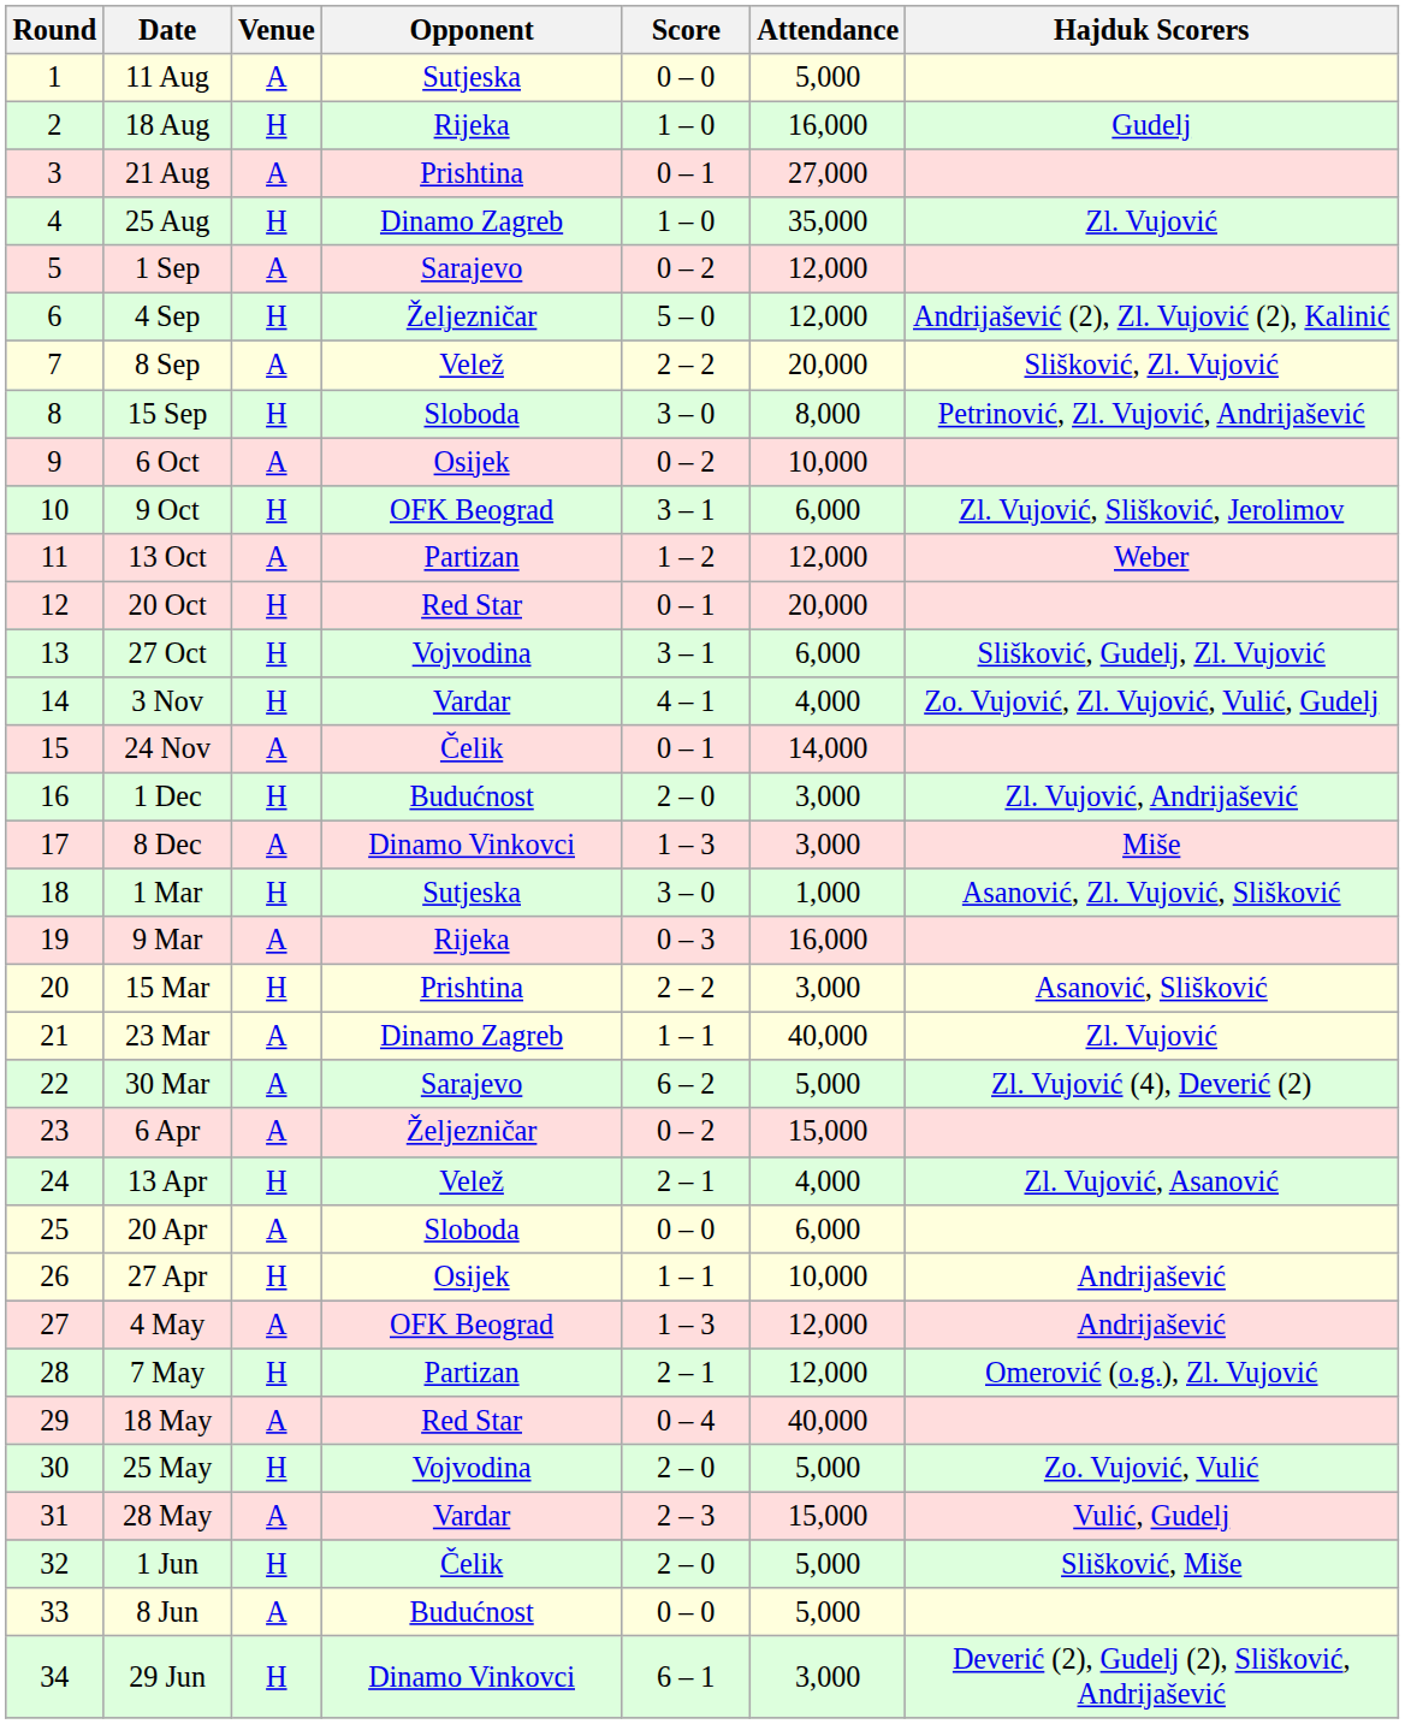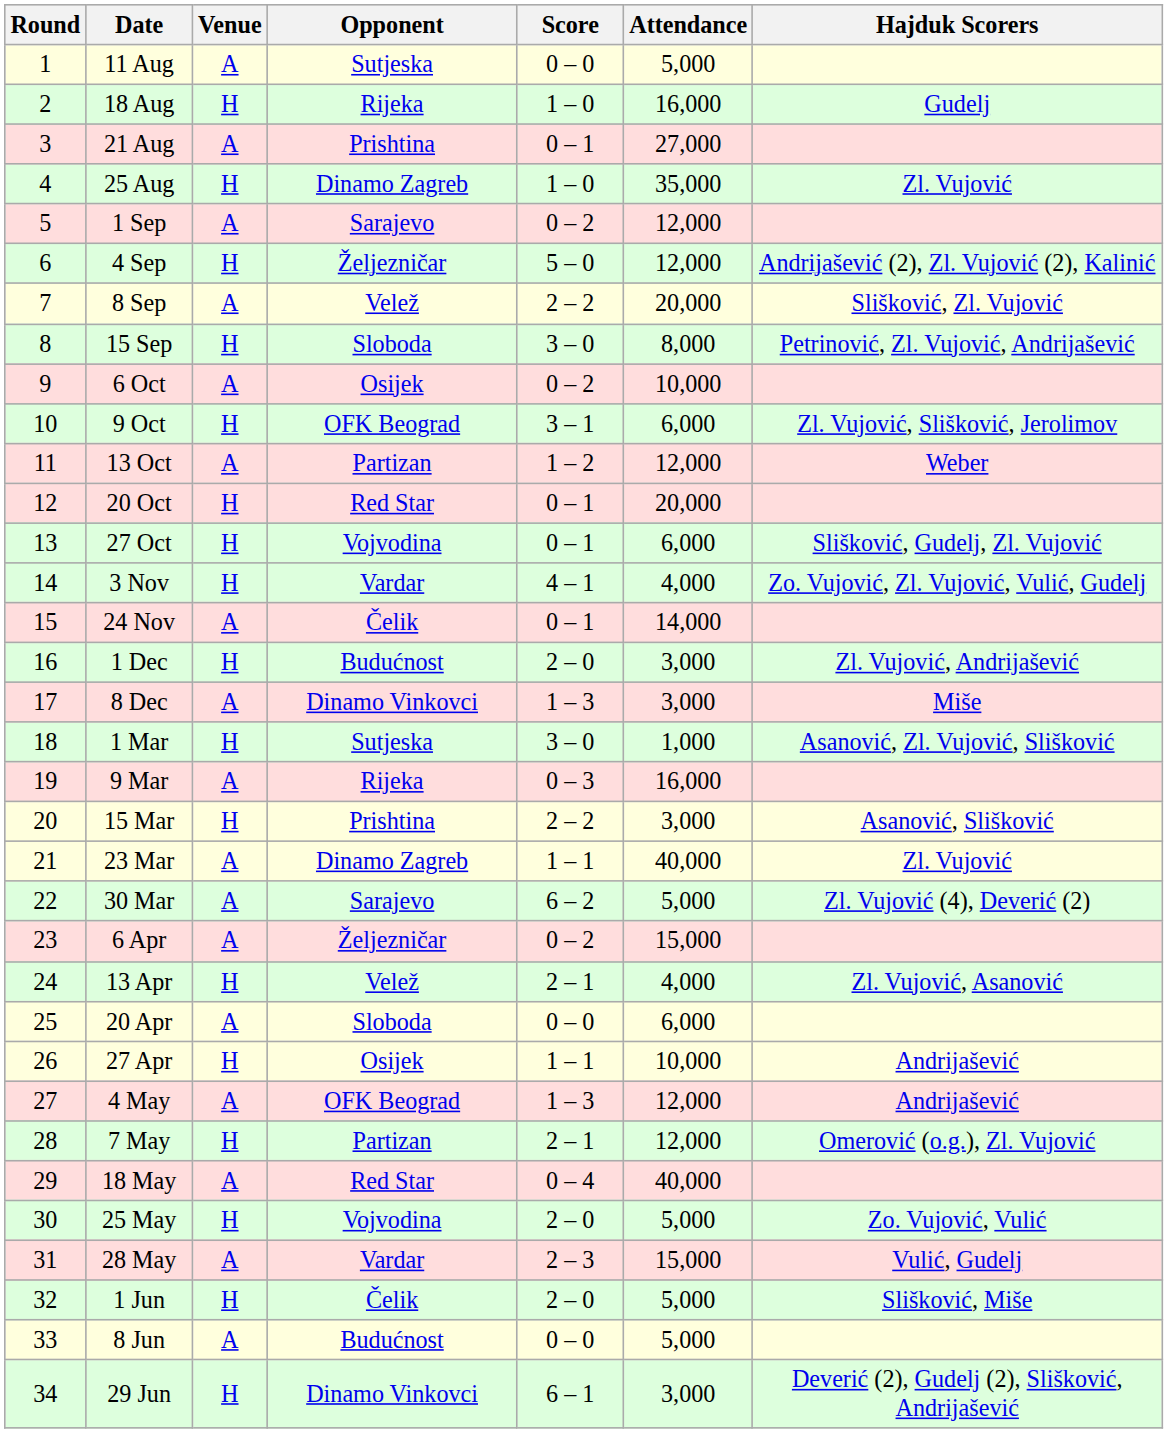 <table class="wikitable sortable" style="text-align: center; font-size:95%;">
 <tr>
 <th width="30">Round</th>
 <th width="60">Date</th>
 <th width="20">Venue</th>
 <th width="150">Opponent</th>
 <th width="60">Score</th>
 <th width="60">Attendance</th>
 <th width="250">Hajduk Scorers</th>
 </tr>
 <tr bgcolor="#ffffdd">
 <td>1</td>
 <td>11 Aug</td>
 <td><a href='#'>A</a></td>
 <td><a href='#'>Sutjeska</a></td>
 <td>0 – 0</td>
 <td>5,000</td>
 <td></td>
 </tr>
 <tr bgcolor="#ddffdd">
 <td>2</td>
 <td>18 Aug</td>
 <td><a href='#'>H</a></td>
 <td><a href='#'>Rijeka</a></td>
 <td>1 – 0</td>
 <td>16,000</td>
 <td><a href='#'>Gudelj</a></td>
 </tr>
 <tr bgcolor="#ffdddd">
 <td>3</td>
 <td>21 Aug</td>
 <td><a href='#'>A</a></td>
 <td><a href='#'>Prishtina</a></td>
 <td>0 – 1</td>
 <td>27,000</td>
 <td></td>
 </tr>
 <tr bgcolor="#ddffdd">
 <td>4</td>
 <td>25 Aug</td>
 <td><a href='#'>H</a></td>
 <td><a href='#'>Dinamo Zagreb</a></td>
 <td>1 – 0</td>
 <td>35,000</td>
 <td><a href='#'>Zl. Vujović</a></td>
 </tr>
 <tr bgcolor="#ffdddd">
 <td>5</td>
 <td>1 Sep</td>
 <td><a href='#'>A</a></td>
 <td><a href='#'>Sarajevo</a></td>
 <td>0 – 2</td>
 <td>12,000</td>
 <td></td>
 </tr>
 <tr bgcolor="#ddffdd">
 <td>6</td>
 <td>4 Sep</td>
 <td><a href='#'>H</a></td>
 <td><a href='#'>Željezničar</a></td>
 <td>5 – 0</td>
 <td>12,000</td>
 <td><a href='#'>Andrijašević</a> (2), <a href='#'>Zl. Vujović</a> (2), <a href='#'>Kalinić</a></td>
 </tr>
 <tr bgcolor="#ffffdd">
 <td>7</td>
 <td>8 Sep</td>
 <td><a href='#'>A</a></td>
 <td><a href='#'>Velež</a></td>
 <td>2 – 2</td>
 <td>20,000</td>
 <td><a href='#'>Slišković</a>, <a href='#'>Zl. Vujović</a></td>
 </tr>
 <tr bgcolor="#ddffdd">
 <td>8</td>
 <td>15 Sep</td>
 <td><a href='#'>H</a></td>
 <td><a href='#'>Sloboda</a></td>
 <td>3 – 0</td>
 <td>8,000</td>
 <td><a href='#'>Petrinović</a>, <a href='#'>Zl. Vujović</a>, <a href='#'>Andrijašević</a></td>
 </tr>
 <tr bgcolor="#ffdddd">
 <td>9</td>
 <td>6 Oct</td>
 <td><a href='#'>A</a></td>
 <td><a href='#'>Osijek</a></td>
 <td>0 – 2</td>
 <td>10,000</td>
 <td></td>
 </tr>
 <tr bgcolor="#ddffdd">
 <td>10</td>
 <td>9 Oct</td>
 <td><a href='#'>H</a></td>
 <td><a href='#'>OFK Beograd</a></td>
 <td>3 – 1</td>
 <td>6,000</td>
 <td><a href='#'>Zl. Vujović</a>, <a href='#'>Slišković</a>, <a href='#'>Jerolimov</a></td>
 </tr>
 <tr bgcolor="#ffdddd">
 <td>11</td>
 <td>13 Oct</td>
 <td><a href='#'>A</a></td>
 <td><a href='#'>Partizan</a></td>
 <td>1 – 2</td>
 <td>12,000</td>
 <td><a href='#'>Weber</a></td>
 </tr>
 <tr bgcolor="#ffdddd">
 <td>12</td>
 <td>20 Oct</td>
 <td><a href='#'>H</a></td>
 <td><a href='#'>Red Star</a></td>
 <td>0 – 1</td>
 <td>20,000</td>
 <td></td>
 </tr>
 <tr bgcolor="#ddffdd">
 <td>13</td>
 <td>27 Oct</td>
 <td><a href='#'>H</a></td>
 <td><a href='#'>Vojvodina</a></td>
-<td>3 – 1</td>
+<td>0 – 1</td>
 <td>6,000</td>
 <td><a href='#'>Slišković</a>, <a href='#'>Gudelj</a>, <a href='#'>Zl. Vujović</a></td>
 </tr>
 <tr bgcolor="#ddffdd">
 <td>14</td>
 <td>3 Nov</td>
 <td><a href='#'>H</a></td>
 <td><a href='#'>Vardar</a></td>
 <td>4 – 1</td>
 <td>4,000</td>
 <td><a href='#'>Zo. Vujović</a>, <a href='#'>Zl. Vujović</a>, <a href='#'>Vulić</a>, <a href='#'>Gudelj</a></td>
 </tr>
 <tr bgcolor="#ffdddd">
 <td>15</td>
 <td>24 Nov</td>
 <td><a href='#'>A</a></td>
 <td><a href='#'>Čelik</a></td>
 <td>0 – 1</td>
 <td>14,000</td>
 <td></td>
 </tr>
 <tr bgcolor="#ddffdd">
 <td>16</td>
 <td>1 Dec</td>
 <td><a href='#'>H</a></td>
 <td><a href='#'>Budućnost</a></td>
 <td>2 – 0</td>
 <td>3,000</td>
 <td><a href='#'>Zl. Vujović</a>, <a href='#'>Andrijašević</a></td>
 </tr>
 <tr bgcolor="#ffdddd">
 <td>17</td>
 <td>8 Dec</td>
 <td><a href='#'>A</a></td>
 <td><a href='#'>Dinamo Vinkovci</a></td>
 <td>1 – 3</td>
 <td>3,000</td>
 <td><a href='#'>Miše</a></td>
 </tr>
 <tr bgcolor="#ddffdd">
 <td>18</td>
 <td>1 Mar</td>
 <td><a href='#'>H</a></td>
 <td><a href='#'>Sutjeska</a></td>
 <td>3 – 0</td>
 <td>1,000</td>
 <td><a href='#'>Asanović</a>, <a href='#'>Zl. Vujović</a>, <a href='#'>Slišković</a></td>
 </tr>
 <tr bgcolor="#ffdddd">
 <td>19</td>
 <td>9 Mar</td>
 <td><a href='#'>A</a></td>
 <td><a href='#'>Rijeka</a></td>
 <td>0 – 3</td>
 <td>16,000</td>
 <td></td>
 </tr>
 <tr bgcolor="#ffffdd">
 <td>20</td>
 <td>15 Mar</td>
 <td><a href='#'>H</a></td>
 <td><a href='#'>Prishtina</a></td>
 <td>2 – 2</td>
 <td>3,000</td>
 <td><a href='#'>Asanović</a>, <a href='#'>Slišković</a></td>
 </tr>
 <tr bgcolor="#ffffdd">
 <td>21</td>
 <td>23 Mar</td>
 <td><a href='#'>A</a></td>
 <td><a href='#'>Dinamo Zagreb</a></td>
 <td>1 – 1</td>
 <td>40,000</td>
 <td><a href='#'>Zl. Vujović</a></td>
 </tr>
 <tr bgcolor="#ddffdd">
 <td>22</td>
 <td>30 Mar</td>
 <td><a href='#'>A</a></td>
 <td><a href='#'>Sarajevo</a></td>
 <td>6 – 2</td>
 <td>5,000</td>
 <td><a href='#'>Zl. Vujović</a> (4), <a href='#'>Deverić</a> (2)</td>
 </tr>
 <tr bgcolor="#ffdddd">
 <td>23</td>
 <td>6 Apr</td>
 <td><a href='#'>A</a></td>
 <td><a href='#'>Željezničar</a></td>
 <td>0 – 2</td>
 <td>15,000</td>
 <td></td>
 </tr>
 <tr bgcolor="#ddffdd">
 <td>24</td>
 <td>13 Apr</td>
 <td><a href='#'>H</a></td>
 <td><a href='#'>Velež</a></td>
 <td>2 – 1</td>
 <td>4,000</td>
 <td><a href='#'>Zl. Vujović</a>, <a href='#'>Asanović</a></td>
 </tr>
 <tr bgcolor="#ffffdd">
 <td>25</td>
 <td>20 Apr</td>
 <td><a href='#'>A</a></td>
 <td><a href='#'>Sloboda</a></td>
 <td>0 – 0</td>
 <td>6,000</td>
 <td></td>
 </tr>
 <tr bgcolor="#ffffdd">
 <td>26</td>
 <td>27 Apr</td>
 <td><a href='#'>H</a></td>
 <td><a href='#'>Osijek</a></td>
 <td>1 – 1</td>
 <td>10,000</td>
 <td><a href='#'>Andrijašević</a></td>
 </tr>
 <tr bgcolor="#ffdddd">
 <td>27</td>
 <td>4 May</td>
 <td><a href='#'>A</a></td>
 <td><a href='#'>OFK Beograd</a></td>
 <td>1 – 3</td>
 <td>12,000</td>
 <td><a href='#'>Andrijašević</a></td>
 </tr>
 <tr bgcolor="#ddffdd">
 <td>28</td>
 <td>7 May</td>
 <td><a href='#'>H</a></td>
 <td><a href='#'>Partizan</a></td>
 <td>2 – 1</td>
 <td>12,000</td>
 <td><a href='#'>Omerović</a> (<a href='#'>o.g.</a>), <a href='#'>Zl. Vujović</a></td>
 </tr>
 <tr bgcolor="#ffdddd">
 <td>29</td>
 <td>18 May</td>
 <td><a href='#'>A</a></td>
 <td><a href='#'>Red Star</a></td>
 <td>0 – 4</td>
 <td>40,000</td>
 <td></td>
 </tr>
 <tr bgcolor="#ddffdd">
 <td>30</td>
 <td>25 May</td>
 <td><a href='#'>H</a></td>
 <td><a href='#'>Vojvodina</a></td>
 <td>2 – 0</td>
 <td>5,000</td>
 <td><a href='#'>Zo. Vujović</a>, <a href='#'>Vulić</a></td>
 </tr>
 <tr bgcolor="#ffdddd">
 <td>31</td>
 <td>28 May</td>
 <td><a href='#'>A</a></td>
 <td><a href='#'>Vardar</a></td>
 <td>2 – 3</td>
 <td>15,000</td>
 <td><a href='#'>Vulić</a>, <a href='#'>Gudelj</a></td>
 </tr>
 <tr bgcolor="#ddffdd">
 <td>32</td>
 <td>1 Jun</td>
 <td><a href='#'>H</a></td>
 <td><a href='#'>Čelik</a></td>
 <td>2 – 0</td>
 <td>5,000</td>
 <td><a href='#'>Slišković</a>, <a href='#'>Miše</a></td>
 </tr>
 <tr bgcolor="#ffffdd">
 <td>33</td>
 <td>8 Jun</td>
 <td><a href='#'>A</a></td>
 <td><a href='#'>Budućnost</a></td>
 <td>0 – 0</td>
 <td>5,000</td>
 <td></td>
 </tr>
 <tr bgcolor="#ddffdd">
 <td>34</td>
 <td>29 Jun</td>
 <td><a href='#'>H</a></td>
 <td><a href='#'>Dinamo Vinkovci</a></td>
 <td>6 – 1</td>
 <td>3,000</td>
 <td><a href='#'>Deverić</a> (2), <a href='#'>Gudelj</a> (2), <a href='#'>Slišković</a>, <a href='#'>Andrijašević</a></td>
 </tr>
 </table>
